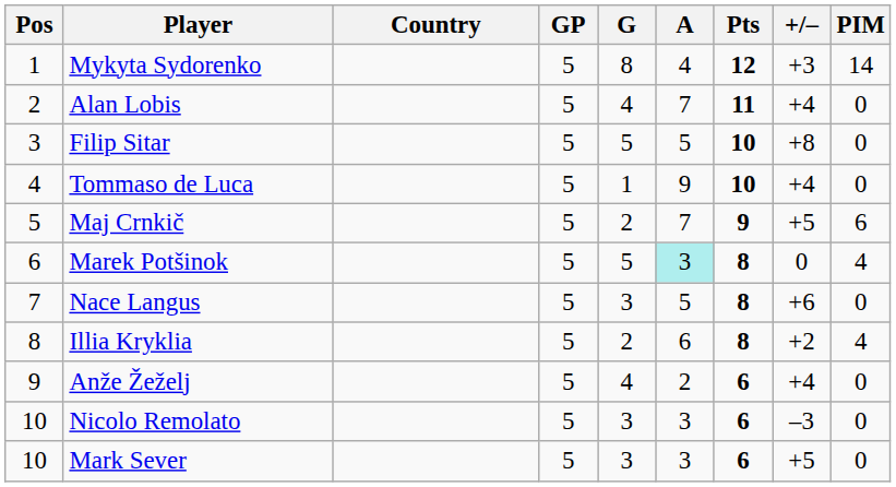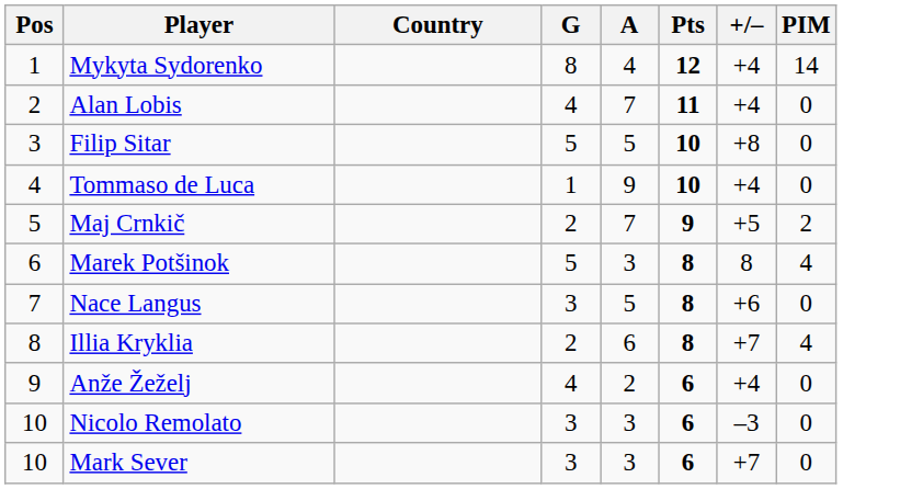 <table class="wikitable sortable" style="text-align: center;">
 <tr>
 <th width=30>Pos</th>
 <th width=165>Player</th>
 <th width=125>Country</th>
-<th width=30>GP</th>
 <th width=30>G</th>
 <th width=30>A</th>
 <th width=30>Pts</th>
 <th width=30>+/–</th>
 <th width=30>PIM</th>
 </tr>
 <tr>
 <td>1</td>
 <td align=left><a href='#'>Mykyta Sydorenko</a></td>
 <td align=left></td>
-<td>5</td>
 <td>8</td>
 <td>4</td>
 <td><strong>12</strong></td>
-<td>+3</td>
+<td>+4</td>
 <td>14</td>
 </tr>
 <tr>
 <td>2</td>
 <td align=left><a href='#'>Alan Lobis</a></td>
 <td align=left></td>
-<td>5</td>
 <td>4</td>
 <td>7</td>
 <td><strong>11</strong></td>
 <td>+4</td>
 <td>0</td>
 </tr>
 <tr>
 <td>3</td>
 <td align=left><a href='#'>Filip Sitar</a></td>
 <td align=left></td>
 <td>5</td>
 <td>5</td>
-<td>5</td>
 <td><strong>10</strong></td>
 <td>+8</td>
 <td>0</td>
 </tr>
 <tr>
 <td>4</td>
 <td align=left><a href='#'>Tommaso de Luca</a></td>
 <td align=left></td>
-<td>5</td>
 <td>1</td>
 <td>9</td>
 <td><strong>10</strong></td>
 <td>+4</td>
 <td>0</td>
 </tr>
 <tr>
 <td>5</td>
 <td align=left><a href='#'>Maj Crnkič</a></td>
 <td align=left></td>
-<td>5</td>
 <td>2</td>
 <td>7</td>
 <td><strong>9</strong></td>
 <td>+5</td>
-<td>6</td>
+<td>2</td>
 </tr>
 <tr>
 <td>6</td>
 <td align=left><a href='#'>Marek Potšinok</a></td>
 <td align=left></td>
 <td>5</td>
-<td>5</td>
-<td style="background: paleturquoise;">3</td>
+<td>3</td>
 <td><strong>8</strong></td>
-<td>0</td>
+<td>8</td>
 <td>4</td>
 </tr>
 <tr>
 <td>7</td>
 <td align=left><a href='#'>Nace Langus</a></td>
 <td align=left></td>
-<td>5</td>
 <td>3</td>
 <td>5</td>
 <td><strong>8</strong></td>
 <td>+6</td>
 <td>0</td>
 </tr>
 <tr>
 <td>8</td>
 <td align=left><a href='#'>Illia Kryklia</a></td>
 <td align=left></td>
-<td>5</td>
 <td>2</td>
 <td>6</td>
 <td><strong>8</strong></td>
-<td>+2</td>
+<td>+7</td>
 <td>4</td>
 </tr>
 <tr>
 <td>9</td>
 <td align=left><a href='#'>Anže Žeželj</a></td>
 <td align=left></td>
-<td>5</td>
 <td>4</td>
 <td>2</td>
 <td><strong>6</strong></td>
 <td>+4</td>
 <td>0</td>
 </tr>
 <tr>
 <td>10</td>
 <td align=left><a href='#'>Nicolo Remolato</a></td>
 <td align=left></td>
-<td>5</td>
 <td>3</td>
 <td>3</td>
 <td><strong>6</strong></td>
 <td>–3</td>
 <td>0</td>
 </tr>
 <tr>
 <td>10</td>
 <td align=left><a href='#'>Mark Sever</a></td>
 <td align=left></td>
-<td>5</td>
 <td>3</td>
 <td>3</td>
 <td><strong>6</strong></td>
-<td>+5</td>
+<td>+7</td>
 <td>0</td>
 </tr>
 </table>
